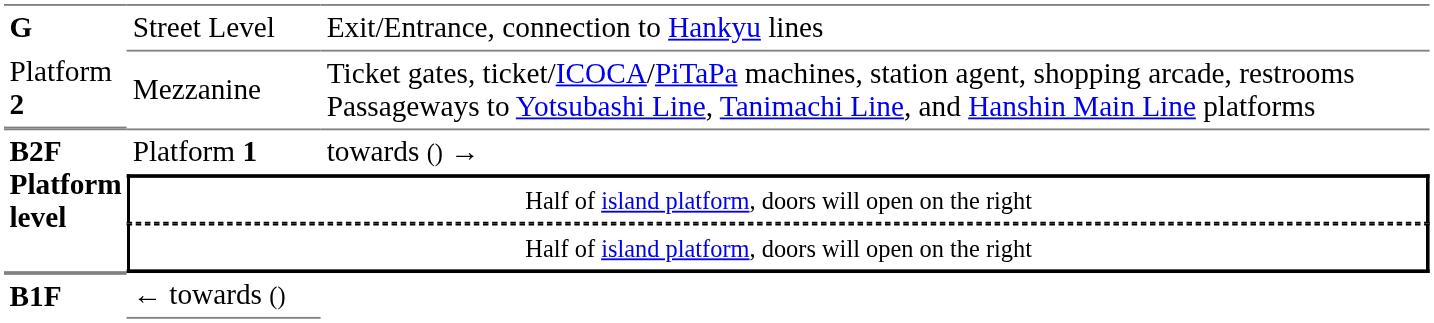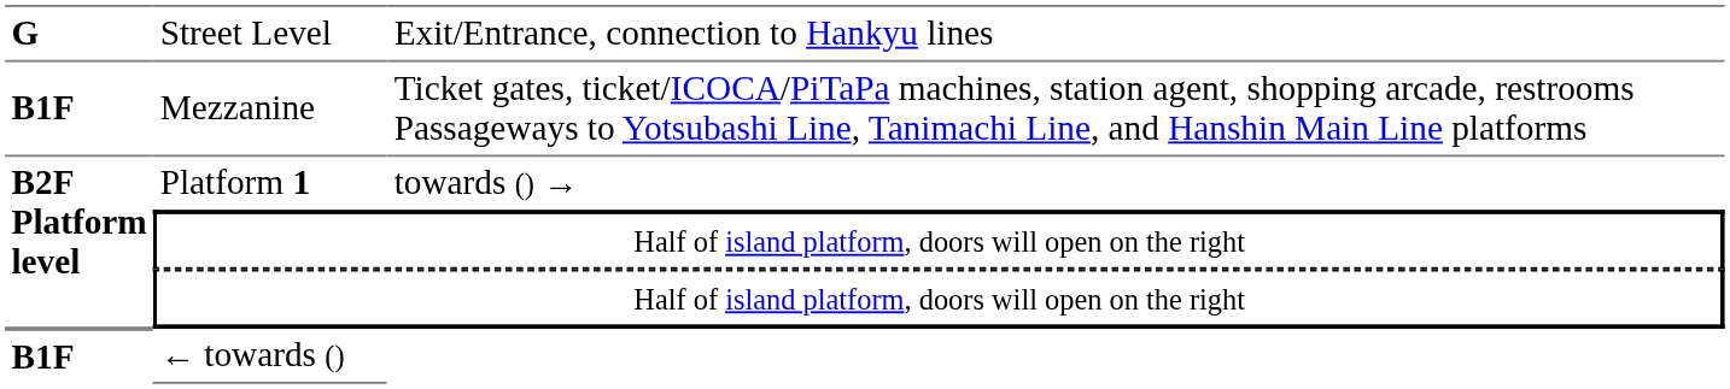 <table border=0 cellspacing=0 cellpadding=3>
 <tr>
 <td style="border-top:solid 1px gray;" width=50 valign=top><strong>G</strong></td>
 <td style="border-top:solid 1px gray;" width=100 valign=top>Street Level</td>
 <td style="border-top:solid 1px gray;" width=600 valign=top>Exit/Entrance, connection to <a href='#'>Hankyu</a> lines</td>
 </tr>
 <tr>
-<td style="border-bottom:solid 1px gray;">Platform <span><strong>2</strong></span></td>
+<td style="border-top:solid 1px gray;"><strong>B1F</strong></td>
 <td style="border-top:solid 1px gray;">Mezzanine</td>
 <td style="border-top:solid 1px gray;">Ticket gates, ticket/<a href='#'>ICOCA</a>/<a href='#'>PiTaPa</a> machines, station agent, shopping arcade, restrooms <br> Passageways to <a href='#'>Yotsubashi Line</a>, <a href='#'>Tanimachi Line</a>, and <a href='#'>Hanshin Main Line</a> platforms</td>
 </tr>
 <tr>
 <td style="border-top:solid 1px gray;border-bottom:solid 1px gray;" width=50 rowspan=4 valign=top><strong>B2F<br>Platform level</strong></td>
 <td style="border-top:solid 1px gray;">Platform <span><strong>1</strong></span></td>
 <td style="border-top:solid 1px gray;"><strong></strong> towards  <small>()</small> →</td>
 </tr>
 <tr>
 </tr>
 <tr>
 <td style="border-top:solid 2px black;border-bottom:solid 1px black;border-right:solid 2px black;border-left:solid 2px black;text-align:center;border-style:solid solid dashed solid" colspan=2><small>Half of <a href='#'>island platform</a>, doors will open on the right</small></td>
 </tr>
 <tr>
 <td style="border-top:solid 1px black;border-right:solid 2px black;border-left:solid 2px black;border-bottom:solid 2px black;text-align:center;border-style:dashed solid solid solid" colspan=2><small>Half of <a href='#'>island platform</a>, doors will open on the right</small></td>
 </tr>
 <tr>
 <td style="border-top:solid 1px gray;"><strong>B1F</strong></td>
 <td style="border-bottom:solid 1px gray;">← <strong></strong> towards  <small> ()</small> <br> </td>
 </tr>
 </table>
